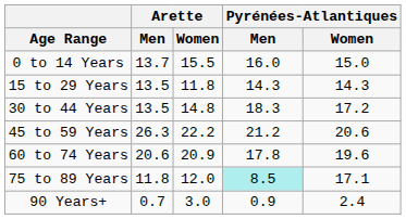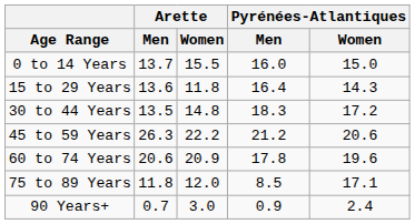 <table class="wikitable" style="text-align:center;">
 <tr>
 <th></th>
 <th colspan=2>Arette</th>
 <th colspan=2>Pyrénées-Atlantiques</th>
 </tr>
 <tr>
 <th>Age Range</th>
 <th>Men</th>
 <th>Women</th>
 <th>Men</th>
 <th>Women</th>
 </tr>
 <tr>
 <td>0 to 14 Years</td>
 <td>13.7</td>
 <td>15.5</td>
 <td>16.0</td>
 <td>15.0</td>
 </tr>
 <tr>
 <td>15 to 29 Years</td>
-<td>13.5</td>
+<td>13.6</td>
 <td>11.8</td>
-<td>14.3</td>
+<td>16.4</td>
 <td>14.3</td>
 </tr>
 <tr>
 <td>30 to 44 Years</td>
 <td>13.5</td>
 <td>14.8</td>
 <td>18.3</td>
 <td>17.2</td>
 </tr>
 <tr>
 <td>45 to 59 Years</td>
 <td>26.3</td>
 <td>22.2</td>
 <td>21.2</td>
 <td>20.6</td>
 </tr>
 <tr>
 <td>60 to 74 Years</td>
 <td>20.6</td>
 <td>20.9</td>
 <td>17.8</td>
 <td>19.6</td>
 </tr>
 <tr>
 <td>75 to 89 Years</td>
 <td>11.8</td>
 <td>12.0</td>
-<td style="background: paleturquoise;">8.5</td>
+<td>8.5</td>
 <td>17.1</td>
 </tr>
 <tr>
 <td>90 Years+</td>
 <td>0.7</td>
 <td>3.0</td>
 <td>0.9</td>
 <td>2.4</td>
 </tr>
 </table>
